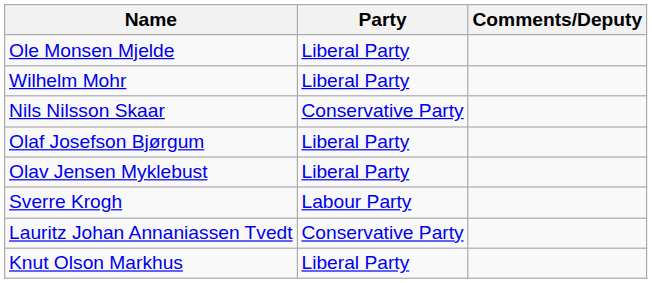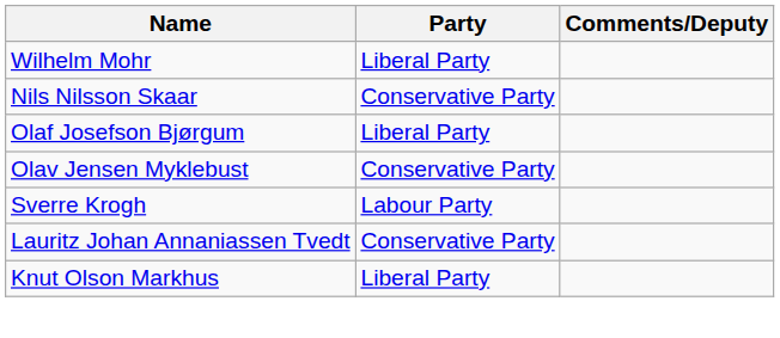 <table class="wikitable">
 <tr>
 <th>Name</th>
 <th>Party</th>
 <th>Comments/Deputy</th>
-</tr>
-<tr>
-<td><a href='#'>Ole Monsen Mjelde</a></td>
-<td><a href='#'>Liberal Party</a></td>
-<td></td>
 </tr>
 <tr>
 <td><a href='#'>Wilhelm Mohr</a></td>
 <td><a href='#'>Liberal Party</a></td>
 <td></td>
 </tr>
 <tr>
 <td><a href='#'>Nils Nilsson Skaar</a></td>
 <td><a href='#'>Conservative Party</a></td>
 <td></td>
 </tr>
 <tr>
 <td><a href='#'>Olaf Josefson Bjørgum</a></td>
 <td><a href='#'>Liberal Party</a></td>
 <td></td>
 </tr>
 <tr>
 <td><a href='#'>Olav Jensen Myklebust</a></td>
-<td><a href='#'>Liberal Party</a></td>
+<td><a href='#'>Conservative Party</a></td>
 <td></td>
 </tr>
 <tr>
 <td><a href='#'>Sverre Krogh</a></td>
 <td><a href='#'>Labour Party</a></td>
 <td></td>
 </tr>
 <tr>
 <td><a href='#'>Lauritz Johan Annaniassen Tvedt</a></td>
 <td><a href='#'>Conservative Party</a></td>
 <td></td>
 </tr>
 <tr>
 <td><a href='#'>Knut Olson Markhus</a></td>
 <td><a href='#'>Liberal Party</a></td>
 <td></td>
 </tr>
 </table>
